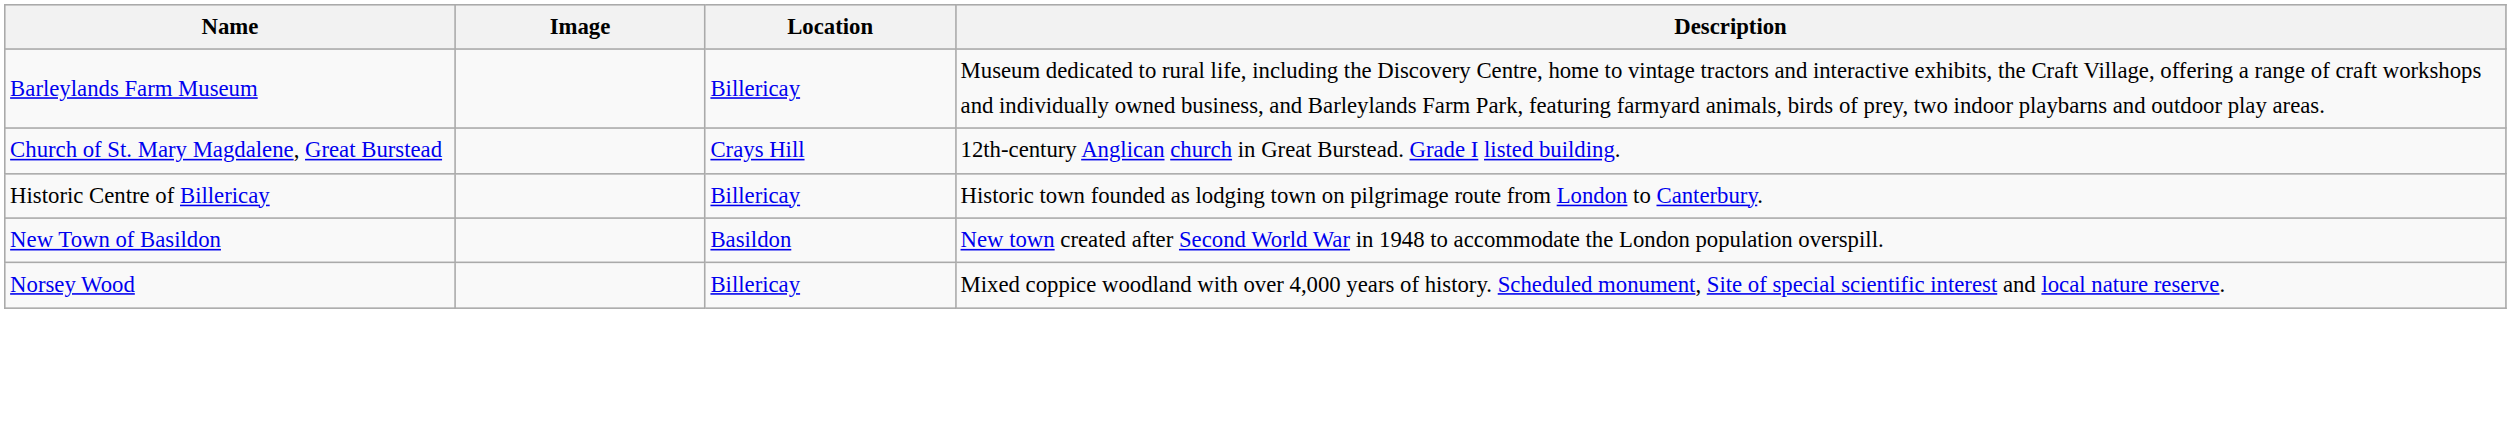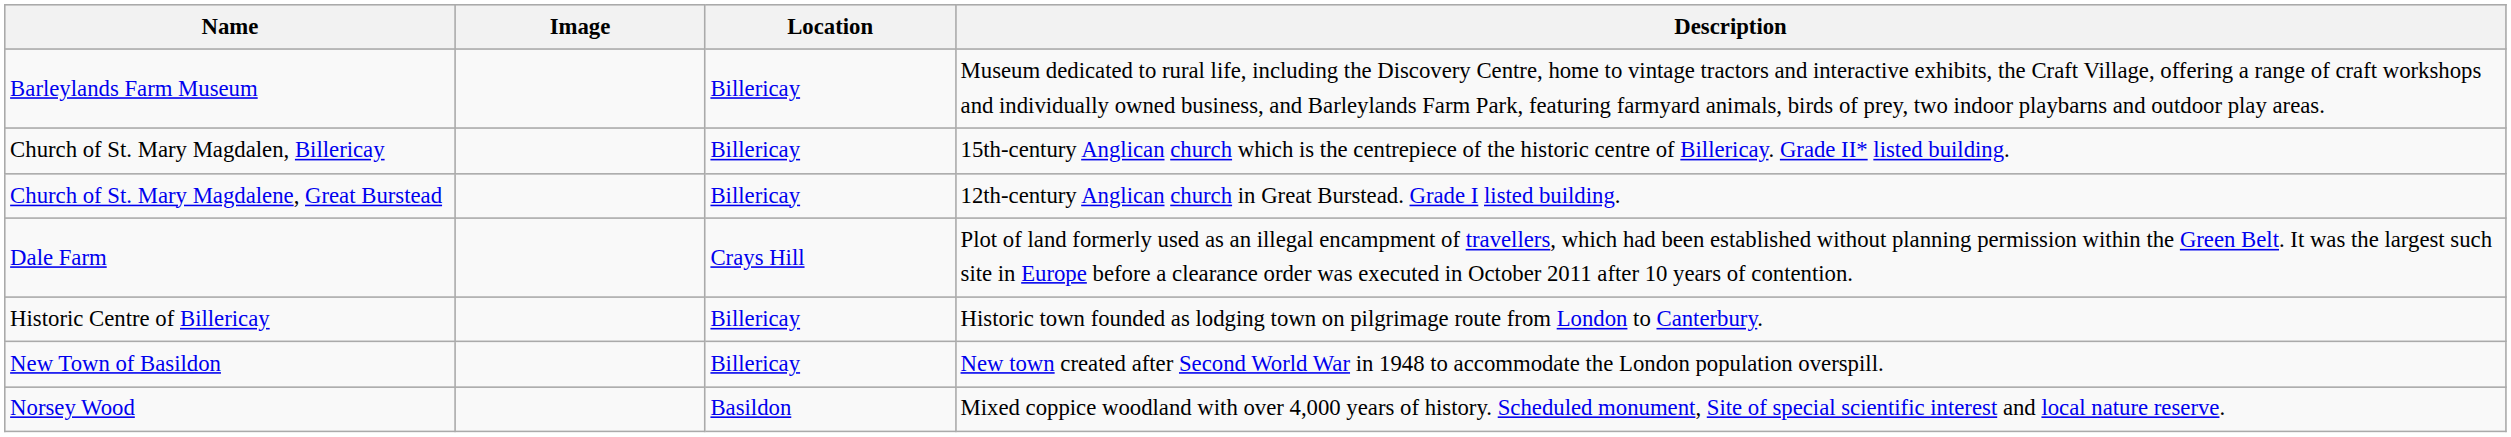 <table class="wikitable sortable" style="font-size:90%;width:100%;border:0px;text-align:left;line-height:150%;">
 <tr>
 <th width="18%">Name</th>
 <th width="10%" class="unsortable">Image</th>
 <th width="10%">Location</th>
 <th width="62%" class="unsortable">Description</th>
 </tr>
 <tr>
 <td><a href='#'>Barleylands Farm Museum</a></td>
 <td></td>
 <td><a href='#'>Billericay</a></td>
 <td>Museum dedicated to rural life, including the Discovery Centre, home to vintage tractors and interactive exhibits, the Craft Village, offering a range of craft workshops and individually owned business, and Barleylands Farm Park, featuring farmyard animals, birds of prey, two indoor playbarns and outdoor play areas.</td>
 </tr>
 <tr>
+<td>Church of St. Mary Magdalen, <a href='#'>Billericay</a></td>
+<td></td>
+<td><a href='#'>Billericay</a></td>
+<td>15th-century <a href='#'>Anglican</a> <a href='#'>church</a> which is the centrepiece of the historic centre of <a href='#'>Billericay</a>. <a href='#'>Grade II*</a> <a href='#'>listed building</a>.</td>
+</tr>
+<tr>
 <td><a href='#'>Church of St. Mary Magdalene</a>, <a href='#'>Great Burstead</a></td>
 <td></td>
+<td><a href='#'>Billericay</a></td>
+<td>12th-century <a href='#'>Anglican</a> <a href='#'>church</a> in Great Burstead. <a href='#'>Grade I</a> <a href='#'>listed building</a>.</td>
+</tr>
+<tr>
+<td><a href='#'>Dale Farm</a></td>
+<td></td>
 <td><a href='#'>Crays Hill</a></td>
-<td>12th-century <a href='#'>Anglican</a> <a href='#'>church</a> in Great Burstead. <a href='#'>Grade I</a> <a href='#'>listed building</a>.</td>
+<td>Plot of land formerly used as an illegal encampment of <a href='#'>travellers</a>, which had been established without planning permission within the <a href='#'>Green Belt</a>. It was the largest such site in <a href='#'>Europe</a> before  a clearance order was executed in October 2011 after 10 years of contention.</td>
 </tr>
 <tr>
 <td>Historic Centre of <a href='#'>Billericay</a></td>
 <td></td>
 <td><a href='#'>Billericay</a></td>
 <td>Historic town founded as lodging town on pilgrimage route from <a href='#'>London</a> to <a href='#'>Canterbury</a>.</td>
 </tr>
 <tr>
 <td><a href='#'>New Town of Basildon</a></td>
 <td></td>
-<td><a href='#'>Basildon</a></td>
+<td><a href='#'>Billericay</a></td>
 <td><a href='#'>New town</a> created after <a href='#'>Second World War</a> in 1948 to accommodate the London population overspill.</td>
 </tr>
 <tr>
 <td><a href='#'>Norsey Wood</a></td>
 <td></td>
-<td><a href='#'>Billericay</a></td>
+<td><a href='#'>Basildon</a></td>
 <td>Mixed coppice woodland with over 4,000 years of history. <a href='#'>Scheduled monument</a>, <a href='#'>Site of special scientific interest</a> and <a href='#'>local nature reserve</a>.</td>
 </tr>
 <tr>
 </tr>
 </table>
